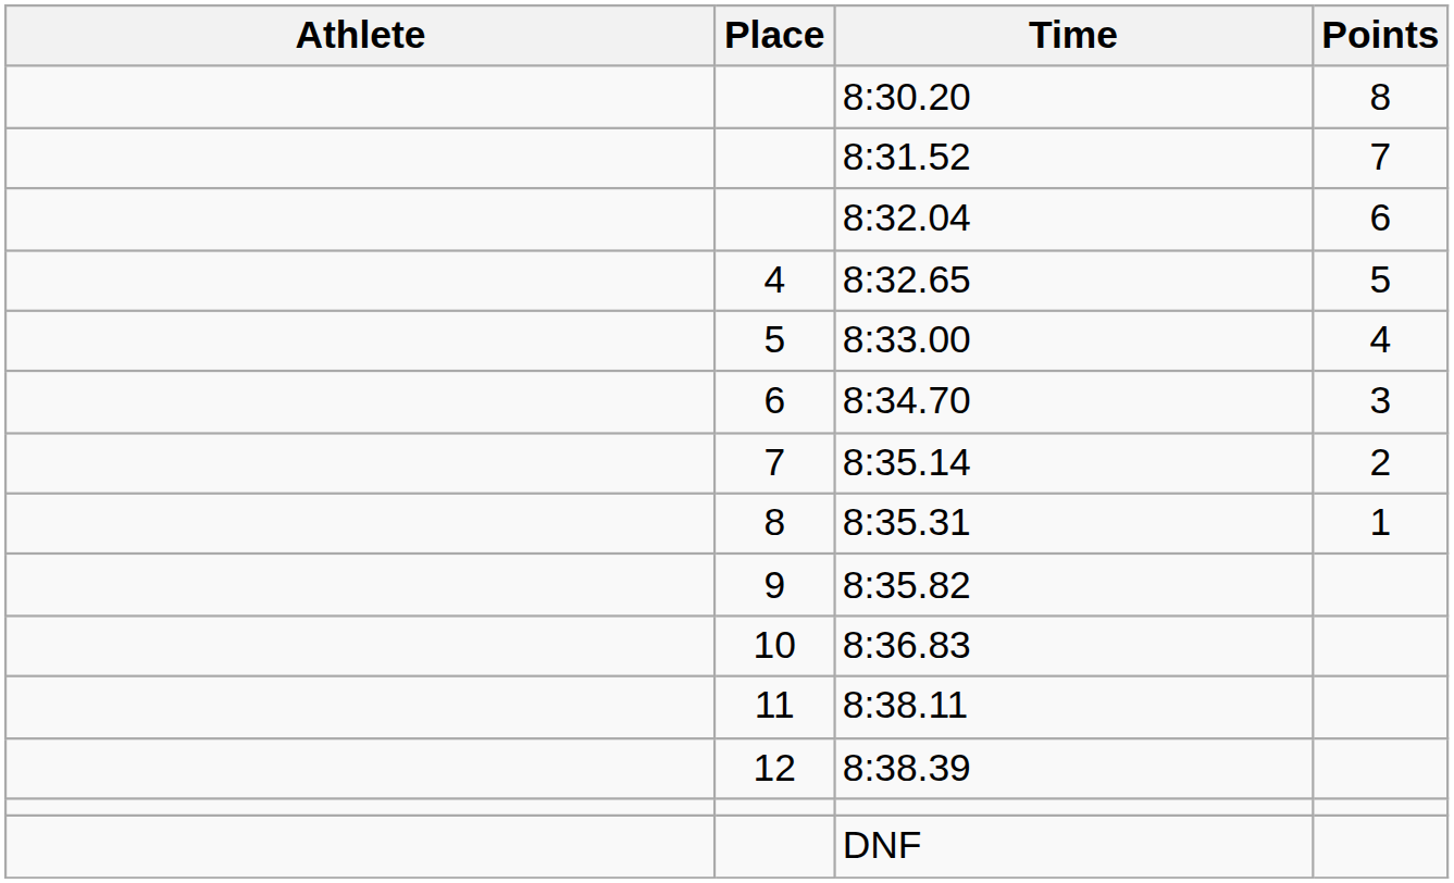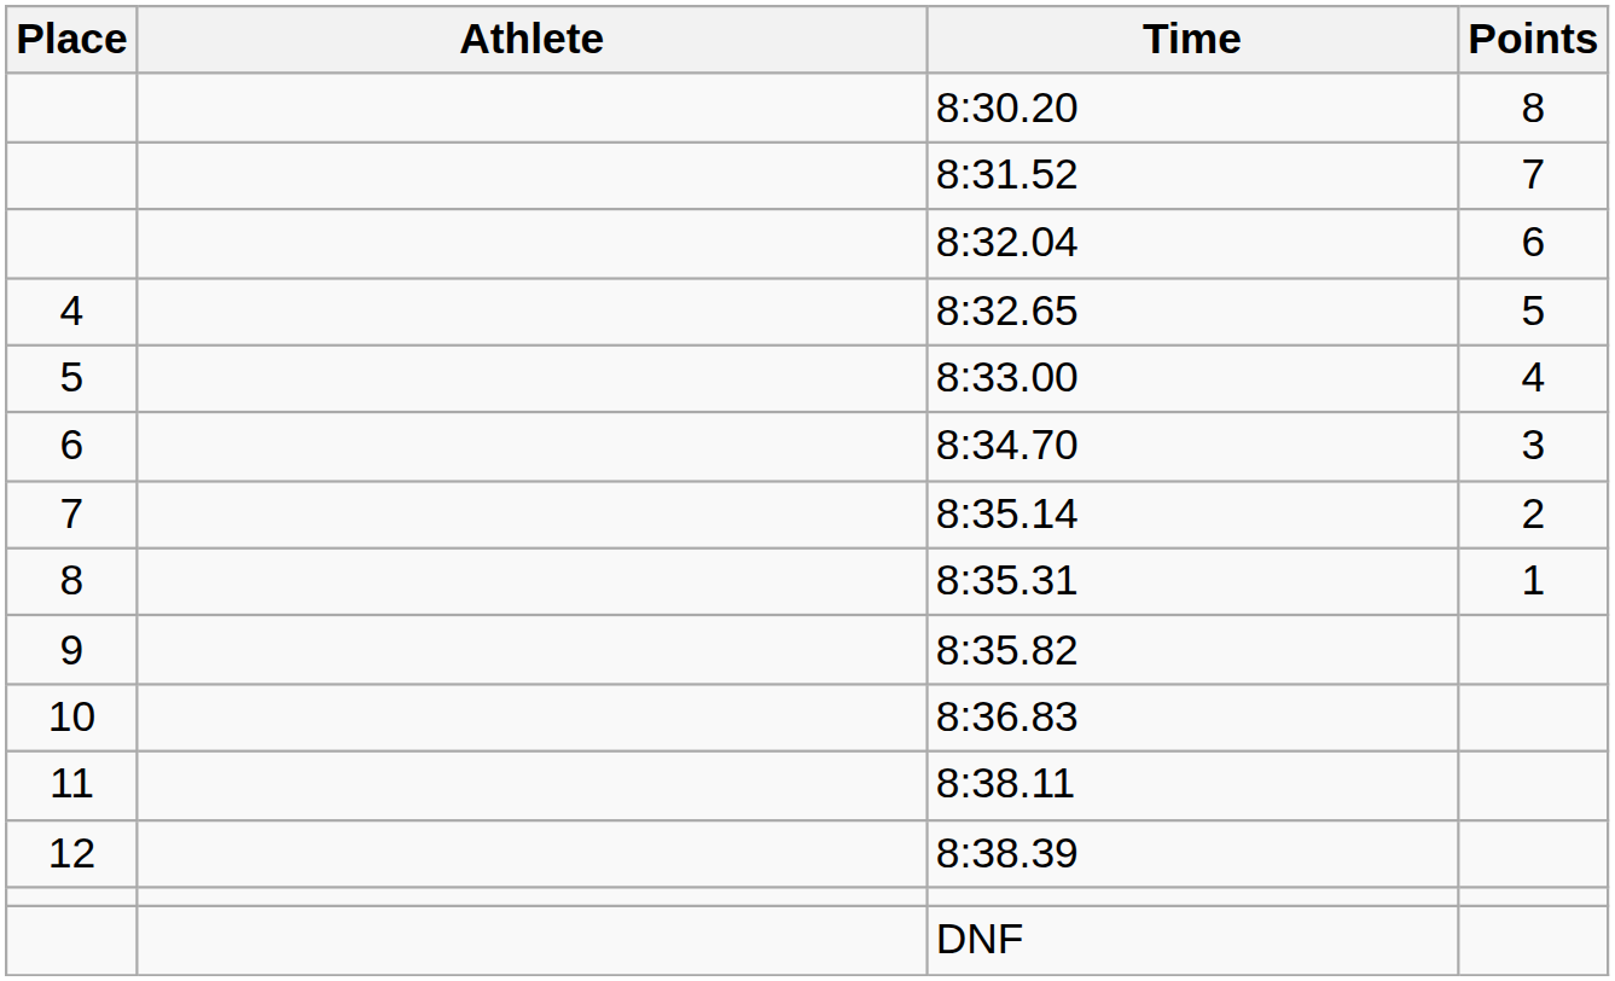 <table class=wikitable>
 <tr>
+<th>Place</th>
 <th style="width:18em">Athlete</th>
-<th>Place</th>
 <th style="width:12em">Time</th>
 <th>Points</th>
 </tr>
 <tr>
+<td align=center></td>
 <td></td>
-<td align=center></td>
 <td>8:30.20</td>
 <td align=center>8</td>
 </tr>
 <tr>
+<td align=center></td>
 <td></td>
-<td align=center></td>
 <td>8:31.52</td>
 <td align=center>7</td>
 </tr>
 <tr>
+<td align=center></td>
 <td></td>
-<td align=center></td>
 <td>8:32.04</td>
 <td align=center>6</td>
 </tr>
 <tr>
+<td align=center>4</td>
 <td></td>
-<td align=center>4</td>
 <td>8:32.65 </td>
 <td align=center>5</td>
 </tr>
 <tr>
+<td align=center>5</td>
 <td></td>
-<td align=center>5</td>
 <td>8:33.00</td>
 <td align=center>4</td>
 </tr>
 <tr>
+<td align=center>6</td>
 <td></td>
-<td align=center>6</td>
 <td>8:34.70</td>
 <td align=center>3</td>
 </tr>
 <tr>
+<td align=center>7</td>
 <td></td>
-<td align=center>7</td>
 <td>8:35.14</td>
 <td align=center>2</td>
 </tr>
 <tr>
+<td align=center>8</td>
 <td></td>
-<td align=center>8</td>
 <td>8:35.31</td>
 <td align=center>1</td>
 </tr>
 <tr>
+<td align=center>9</td>
 <td></td>
-<td align=center>9</td>
 <td>8:35.82</td>
 <td></td>
 </tr>
 <tr>
+<td align=center>10</td>
 <td></td>
-<td align=center>10</td>
 <td>8:36.83</td>
 <td></td>
 </tr>
 <tr>
+<td align=center>11</td>
 <td></td>
-<td align=center>11</td>
 <td>8:38.11</td>
 <td></td>
 </tr>
 <tr>
+<td align=center>12</td>
 <td></td>
-<td align=center>12</td>
 <td>8:38.39</td>
 <td></td>
 </tr>
 <tr>
+<td align=center></td>
 <td></td>
-<td align=center></td>
 <td></td>
 <td></td>
 </tr>
 <tr>
+<td align=center></td>
 <td></td>
-<td align=center></td>
 <td>DNF</td>
 <td></td>
 </tr>
 </table>
